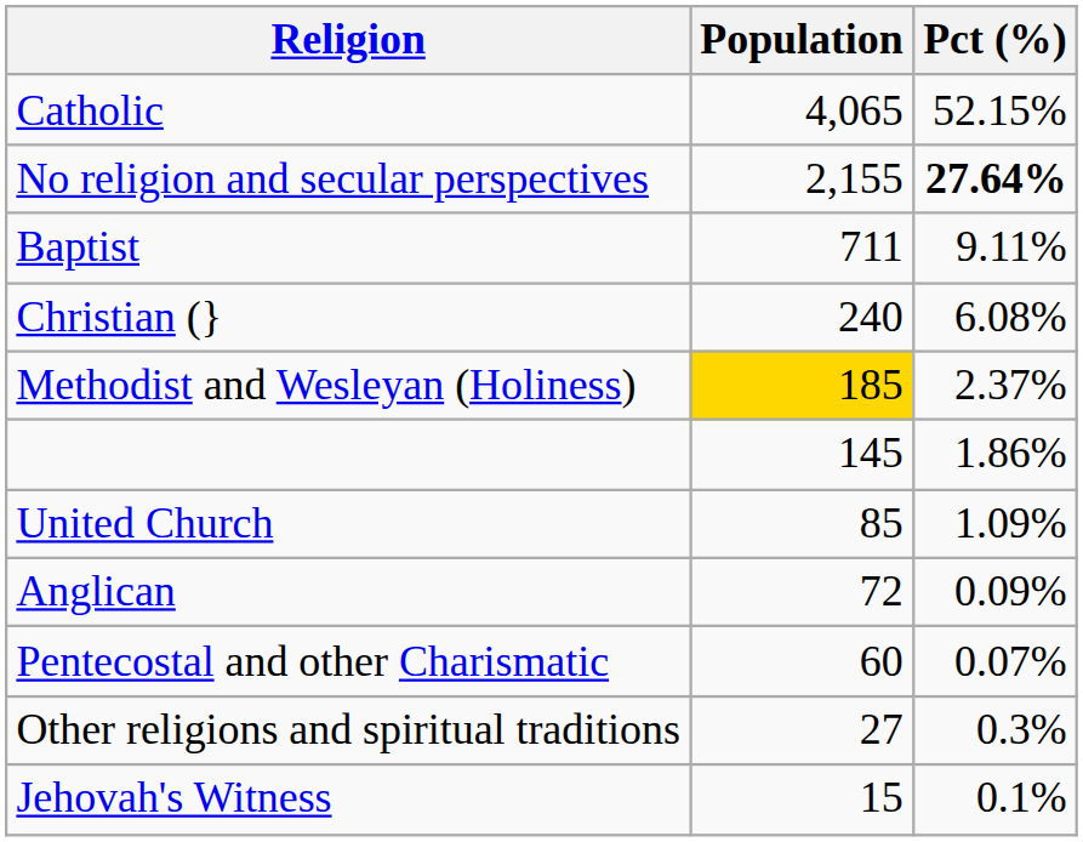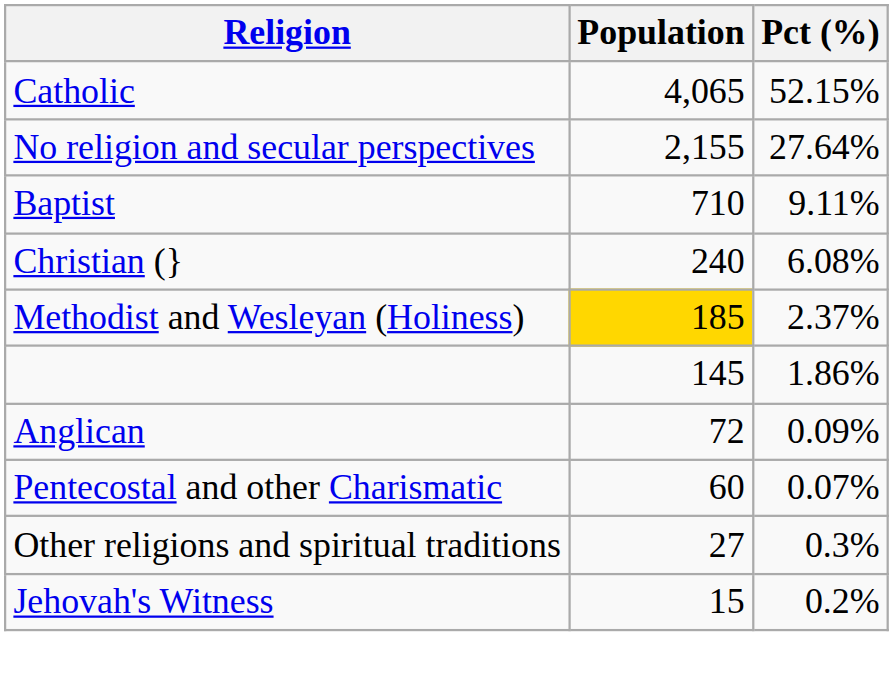 <table class="wikitable" style="text-align: right">
 <tr>
 <th><a href='#'>Religion</a></th>
 <th>Population</th>
 <th>Pct (%)</th>
 </tr>
 <tr>
 <td align=left><a href='#'>Catholic</a></td>
 <td>4,065</td>
 <td>52.15%</td>
 </tr>
 <tr>
 <td align=left><a href='#'>No religion and secular perspectives</a></td>
 <td>2,155</td>
-<td><strong>27.64%</strong></td>
+<td>27.64%</td>
 </tr>
 <tr>
 <td align=left><a href='#'>Baptist</a></td>
-<td>711</td>
+<td>710</td>
 <td>9.11%</td>
 </tr>
 <tr>
 <td align=left><a href='#'>Christian</a> (}</td>
 <td>240</td>
 <td>6.08%</td>
 </tr>
 <tr>
 <td align=left><a href='#'>Methodist</a> and <a href='#'>Wesleyan</a> (<a href='#'>Holiness</a>)</td>
 <td style="background: gold;">185</td>
 <td>2.37%</td>
 </tr>
 <tr>
 <td align=left></td>
 <td>145</td>
 <td>1.86%</td>
-</tr>
-<tr>
-<td align=left><a href='#'>United Church</a></td>
-<td>85</td>
-<td>1.09%</td>
 </tr>
 <tr>
 <td align=left><a href='#'>Anglican</a></td>
 <td>72</td>
 <td>0.09%</td>
 </tr>
 <tr>
 <td align=left><a href='#'>Pentecostal</a> and other <a href='#'>Charismatic</a></td>
 <td>60</td>
 <td>0.07%</td>
 </tr>
 <tr>
 <td align=left>Other religions and spiritual traditions</td>
 <td>27</td>
 <td>0.3%</td>
 </tr>
 <tr>
 <td align=left><a href='#'>Jehovah's Witness</a></td>
 <td>15</td>
-<td>0.1%</td>
+<td>0.2%</td>
 </tr>
 </table>
